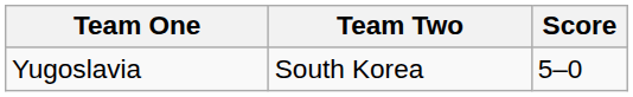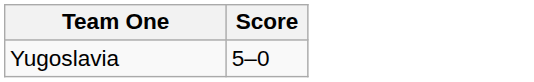 <table class="wikitable">
 <tr>
 <th width=150>Team One</th>
-<th width=150>Team Two</th>
 <th width=50>Score</th>
 </tr>
 <tr>
 <td>Yugoslavia</td>
-<td>South Korea</td>
 <td>5–0</td>
 </tr>
 </table>
